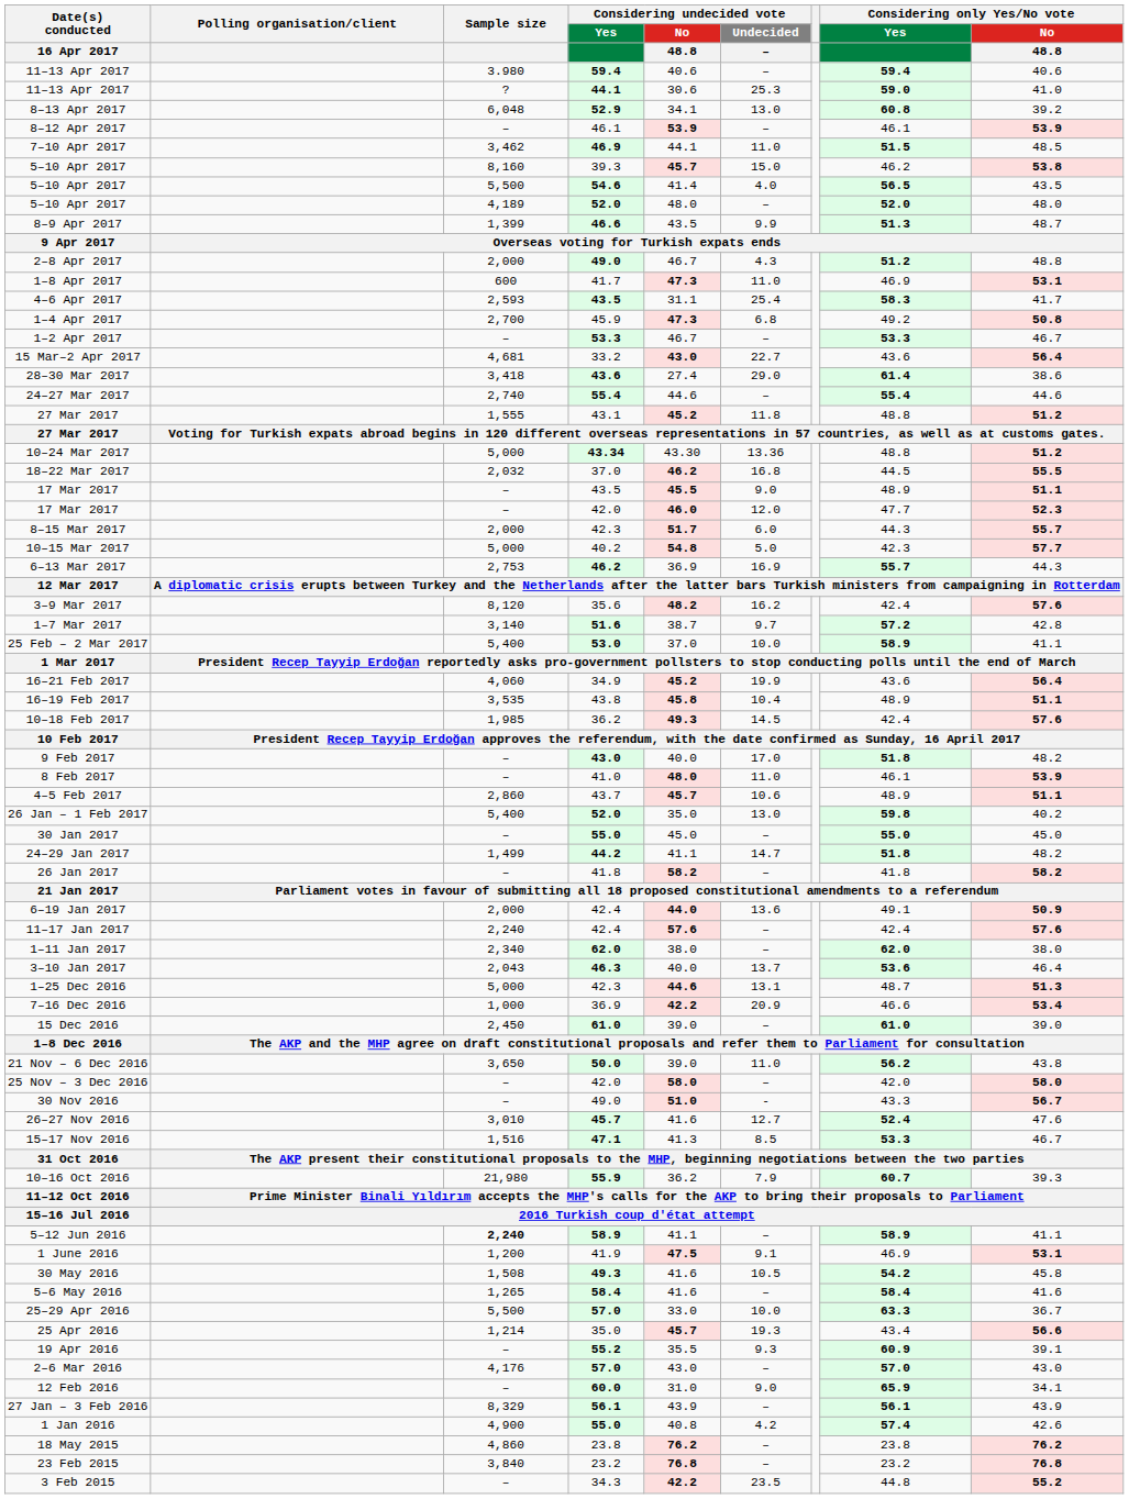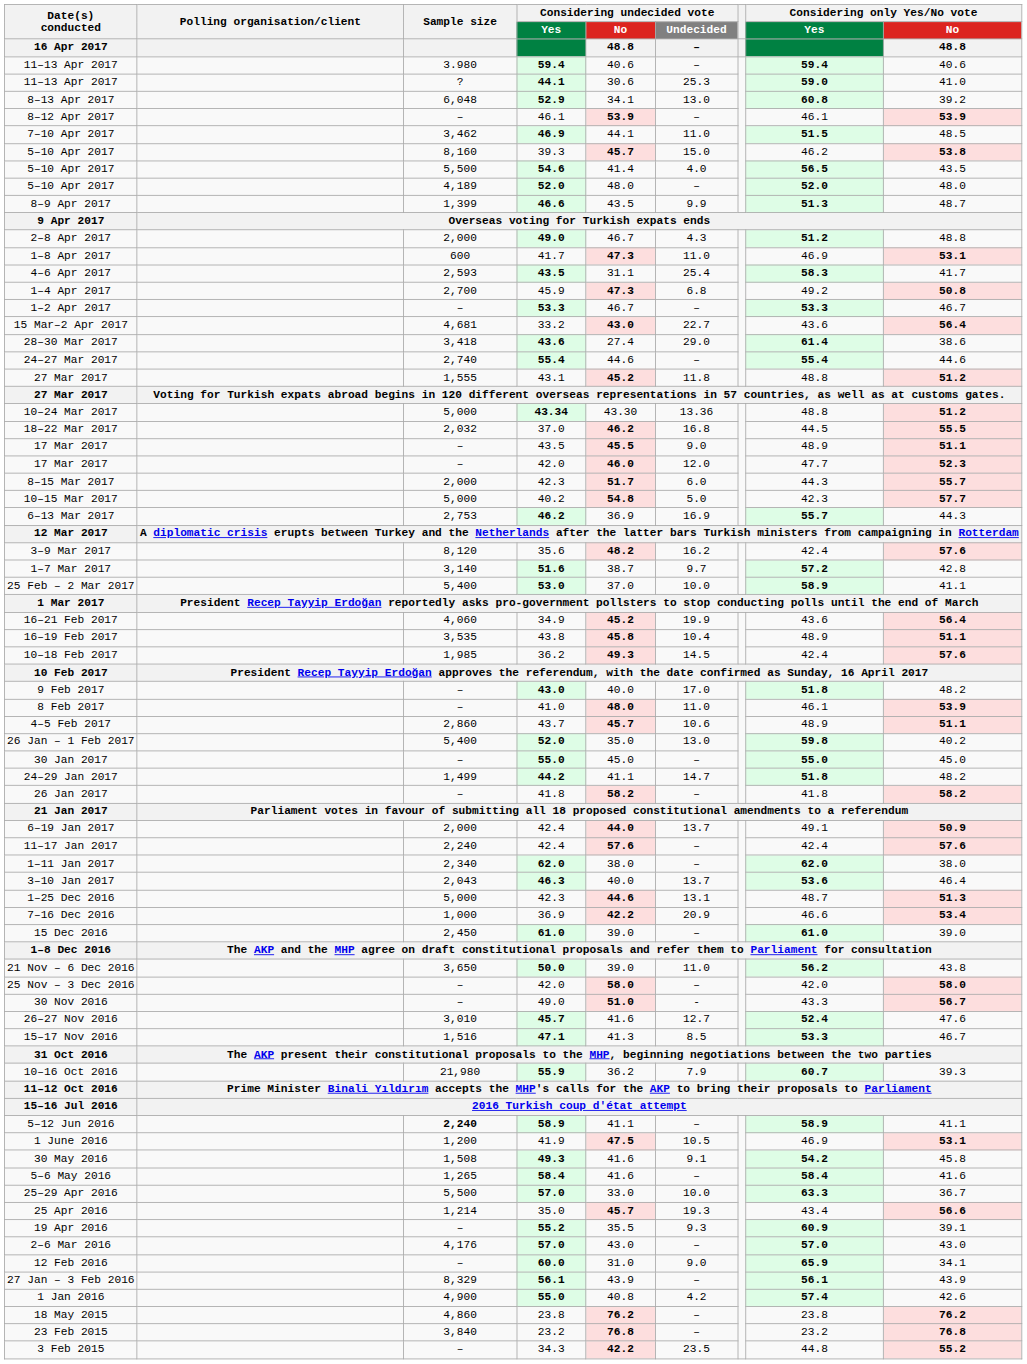 <table class="wikitable sortable" style="text-align:center; line-height:14px;">
 <tr>
 <th rowspan=2>Date(s)<br>conducted</th>
 <th rowspan=2>Polling organisation/client</th>
 <th class="unsortable" rowspan=2>Sample size</th>
 <th colspan=3>Considering undecided vote</th>
 <th class="unsortable" rowspan=2></th>
 <th colspan=2>Considering only Yes/No vote</th>
 </tr>
 <tr>
 <th class="unsortable" style="background: rgb(0, 129, 66); color: white;">Yes</th>
 <th class="unsortable" style="background: rgb(220, 36, 31); color: white;">No</th>
 <th class="unsortable" style="background: gray; width: 90px; color: white;">Undecided</th>
 <th class="unsortable" style="background: rgb(0, 129, 66); color: white;">Yes</th>
 <th class="unsortable" style="background: rgb(220, 36, 31); color: white;">No</th>
 </tr>
 <tr>
 <th class="unsortable">16 Apr 2017</th>
 <th class="unsortable"></th>
 <th class="unsortable"></th>
 <th class="unsortable" style="background: rgb(0, 129, 66);"><strong></strong></th>
 <th class="unsortable">48.8</th>
 <th class="unsortable">–</th>
 <th class="unsortable"></th>
 <th class="unsortable" style="background: rgb(0, 129, 66);"><strong></strong></th>
 <th class="unsortable">48.8</th>
 </tr>
 <tr>
 <td>11–13 Apr 2017</td>
 <td></td>
 <td>3.980</td>
 <td style="background: #DEFDE6;"><strong>59.4</strong></td>
 <td>40.6</td>
 <td>–</td>
 <td rowspan=9></td>
 <td style="background: #DEFDE6;"><strong>59.4</strong></td>
 <td>40.6</td>
 </tr>
 <tr>
 <td>11–13 Apr 2017</td>
 <td></td>
 <td>?</td>
 <td style="background: #DEFDE6;"><strong>44.1</strong></td>
 <td>30.6</td>
 <td>25.3</td>
 <td style="background: #DEFDE6;"><strong>59.0</strong></td>
 <td>41.0</td>
 </tr>
 <tr>
 <td>8–13 Apr 2017</td>
 <td></td>
 <td>6,048</td>
 <td style="background: #DEFDE6;"><strong>52.9</strong></td>
 <td>34.1</td>
 <td>13.0</td>
 <td style="background: #DEFDE6;"><strong>60.8</strong></td>
 <td>39.2</td>
 </tr>
 <tr>
 <td>8–12 Apr 2017</td>
 <td></td>
 <td>–</td>
 <td>46.1</td>
 <td style="background: #FDDEDE;"><strong>53.9</strong></td>
 <td>–</td>
 <td>46.1</td>
 <td style="background: #FDDEDE;"><strong>53.9</strong></td>
 </tr>
 <tr>
 <td>7–10 Apr 2017</td>
 <td></td>
 <td>3,462</td>
 <td style="background: #DEFDE6;"><strong>46.9</strong></td>
 <td>44.1</td>
 <td>11.0</td>
 <td style="background: #DEFDE6;"><strong>51.5</strong></td>
 <td>48.5</td>
 </tr>
 <tr>
 <td>5–10 Apr 2017</td>
 <td></td>
 <td>8,160</td>
 <td>39.3</td>
 <td style="background: #FDDEDE;"><strong>45.7</strong></td>
 <td>15.0</td>
 <td>46.2</td>
 <td style="background: #FDDEDE;"><strong>53.8</strong></td>
 </tr>
 <tr>
 <td>5–10 Apr 2017</td>
 <td></td>
 <td>5,500</td>
 <td style="background: #DEFDE6;"><strong>54.6</strong></td>
 <td>41.4</td>
 <td>4.0</td>
 <td style="background: #DEFDE6;"><strong>56.5</strong></td>
 <td>43.5</td>
 </tr>
 <tr>
 <td>5–10 Apr 2017</td>
 <td></td>
 <td>4,189</td>
 <td style="background: #DEFDE6;"><strong>52.0</strong></td>
 <td>48.0</td>
 <td>–</td>
 <td style="background: #DEFDE6;"><strong>52.0</strong></td>
 <td>48.0</td>
 </tr>
 <tr>
 <td>8–9 Apr 2017</td>
 <td></td>
 <td>1,399</td>
 <td style="background: #DEFDE6;"><strong>46.6</strong></td>
 <td>43.5</td>
 <td>9.9</td>
 <td style="background: #DEFDE6;"><strong>51.3</strong></td>
 <td>48.7</td>
 </tr>
 <tr>
 <th>9 Apr 2017</th>
 <th colspan=8>Overseas voting for Turkish expats ends</th>
 </tr>
 <tr>
 <td>2–8 Apr 2017</td>
 <td></td>
 <td>2,000</td>
 <td style="background: #DEFDE6;"><strong>49.0</strong></td>
 <td>46.7</td>
 <td>4.3</td>
 <td rowspan=9></td>
 <td style="background: #DEFDE6;"><strong>51.2</strong></td>
 <td>48.8</td>
 </tr>
 <tr>
 <td>1–8 Apr 2017</td>
 <td></td>
 <td>600</td>
 <td>41.7</td>
 <td style="background: #FDDEDE;"><strong>47.3</strong></td>
 <td>11.0</td>
 <td>46.9</td>
 <td style="background: #FDDEDE;"><strong>53.1</strong></td>
 </tr>
 <tr>
 <td>4–6 Apr 2017</td>
 <td></td>
 <td>2,593</td>
 <td style="background: #DEFDE6;"><strong>43.5</strong></td>
 <td>31.1</td>
 <td>25.4</td>
 <td style="background: #DEFDE6;"><strong>58.3</strong></td>
 <td>41.7</td>
 </tr>
 <tr>
 <td>1–4 Apr 2017</td>
 <td></td>
 <td>2,700</td>
 <td>45.9</td>
 <td style="background: #FDDEDE;"><strong>47.3</strong></td>
 <td>6.8</td>
 <td>49.2</td>
 <td style="background: #FDDEDE;"><strong>50.8</strong></td>
 </tr>
 <tr>
 <td>1–2 Apr 2017</td>
 <td></td>
 <td>–</td>
 <td style="background: #DEFDE6;"><strong>53.3</strong></td>
 <td>46.7</td>
 <td>–</td>
 <td style="background: #DEFDE6;"><strong>53.3</strong></td>
 <td>46.7</td>
 </tr>
 <tr>
 <td>15 Mar–2 Apr 2017</td>
 <td></td>
 <td>4,681</td>
 <td>33.2</td>
 <td style="background: #FDDEDE;"><strong>43.0</strong></td>
 <td>22.7</td>
 <td>43.6</td>
 <td style="background: #FDDEDE;"><strong>56.4</strong></td>
 </tr>
 <tr>
 <td>28–30 Mar 2017</td>
 <td></td>
 <td>3,418</td>
 <td style="background: #DEFDE6;"><strong>43.6</strong></td>
 <td>27.4</td>
 <td>29.0</td>
 <td style="background: #DEFDE6;"><strong>61.4</strong></td>
 <td>38.6</td>
 </tr>
 <tr>
 <td>24–27 Mar 2017</td>
 <td></td>
 <td>2,740</td>
 <td style="background: #DEFDE6;"><strong>55.4</strong></td>
 <td>44.6</td>
 <td>–</td>
 <td style="background: #DEFDE6;"><strong>55.4</strong></td>
 <td>44.6</td>
 </tr>
 <tr>
 <td>27 Mar 2017</td>
 <td></td>
 <td>1,555</td>
 <td>43.1</td>
 <td style="background: #FDDEDE;"><strong>45.2</strong></td>
 <td>11.8</td>
 <td>48.8</td>
 <td style="background: #FDDEDE;"><strong>51.2</strong></td>
 </tr>
 <tr>
 <th>27 Mar 2017</th>
 <th colspan=8>Voting for Turkish expats abroad begins in 120 different overseas representations in 57 countries, as well as at customs gates.</th>
 </tr>
 <tr>
 <td>10–24 Mar 2017</td>
 <td> </td>
 <td>5,000</td>
 <td style="background: #DEFDE6;"><strong>43.34</strong></td>
 <td>43.30</td>
 <td>13.36</td>
 <td rowspan=7></td>
 <td>48.8</td>
 <td style="background: #FDDEDE;"><strong>51.2</strong></td>
 </tr>
 <tr>
 <td>18–22 Mar 2017</td>
 <td></td>
 <td>2,032</td>
 <td>37.0</td>
 <td style="background: #FDDEDE;"><strong>46.2</strong></td>
 <td>16.8</td>
 <td>44.5</td>
 <td style="background: #FDDEDE;"><strong>55.5</strong></td>
 </tr>
 <tr>
 <td>17 Mar 2017</td>
 <td></td>
 <td>–</td>
 <td>43.5</td>
 <td style="background: #FDDEDE;"><strong>45.5</strong></td>
 <td>9.0</td>
 <td>48.9</td>
 <td style="background: #FDDEDE;"><strong>51.1</strong></td>
 </tr>
 <tr>
 <td>17 Mar 2017</td>
 <td></td>
 <td>–</td>
 <td>42.0</td>
 <td style="background: #FDDEDE;"><strong>46.0</strong></td>
 <td>12.0</td>
 <td>47.7</td>
 <td style="background: #FDDEDE;"><strong>52.3</strong></td>
 </tr>
 <tr>
 <td>8–15 Mar 2017</td>
 <td></td>
 <td>2,000</td>
 <td>42.3</td>
 <td style="background: #FDDEDE;"><strong>51.7</strong></td>
 <td>6.0</td>
 <td>44.3</td>
 <td style="background: #FDDEDE;"><strong>55.7</strong></td>
 </tr>
 <tr>
 <td>10–15 Mar 2017</td>
 <td></td>
 <td>5,000</td>
 <td>40.2</td>
 <td style="background: #FDDEDE;"><strong>54.8</strong></td>
 <td>5.0</td>
 <td>42.3</td>
 <td style="background: #FDDEDE;"><strong>57.7</strong></td>
 </tr>
 <tr>
 <td>6–13 Mar 2017</td>
 <td></td>
 <td>2,753</td>
 <td style="background: #DEFDE6;"><strong>46.2</strong></td>
 <td>36.9</td>
 <td>16.9</td>
 <td style="background: #DEFDE6;"><strong>55.7</strong></td>
 <td>44.3</td>
 </tr>
 <tr>
 <th>12 Mar 2017</th>
 <th colspan=8>A <a href='#'>diplomatic crisis</a> erupts between Turkey and the <a href='#'>Netherlands</a> after the latter bars Turkish ministers from campaigning in <a href='#'>Rotterdam</a></th>
 </tr>
 <tr>
 <td>3–9 Mar 2017</td>
 <td></td>
 <td>8,120</td>
 <td>35.6</td>
 <td style="background: #FDDEDE;"><strong>48.2</strong></td>
 <td>16.2</td>
 <td rowspan=3></td>
 <td>42.4</td>
 <td style="background: #FDDEDE;"><strong>57.6</strong></td>
 </tr>
 <tr>
 <td>1–7 Mar 2017</td>
 <td></td>
 <td>3,140</td>
 <td style="background: #DEFDE6;"><strong>51.6</strong></td>
 <td>38.7</td>
 <td>9.7</td>
 <td style="background: #DEFDE6;"><strong>57.2</strong></td>
 <td>42.8</td>
 </tr>
 <tr>
 <td>25 Feb – 2 Mar 2017</td>
 <td></td>
 <td>5,400</td>
 <td style="background: #DEFDE6;"><strong>53.0</strong></td>
 <td>37.0</td>
 <td>10.0</td>
 <td style="background: #DEFDE6;"><strong>58.9</strong></td>
 <td>41.1</td>
 </tr>
 <tr>
 <th>1 Mar 2017</th>
 <th colspan=8>President <a href='#'>Recep Tayyip Erdoğan</a> reportedly asks pro-government pollsters to stop conducting polls until the end of March</th>
 </tr>
 <tr>
 <td>16–21 Feb 2017</td>
 <td></td>
 <td>4,060</td>
 <td>34.9</td>
 <td style="background: #FDDEDE;"><strong>45.2</strong></td>
 <td>19.9</td>
 <td rowspan=3></td>
 <td>43.6</td>
 <td style="background: #FDDEDE;"><strong>56.4</strong></td>
 </tr>
 <tr>
 <td>16–19 Feb 2017</td>
 <td></td>
 <td>3,535</td>
 <td>43.8</td>
 <td style="background: #FDDEDE;"><strong>45.8</strong></td>
 <td>10.4</td>
 <td>48.9</td>
 <td style="background: #FDDEDE;"><strong>51.1</strong></td>
 </tr>
 <tr>
 <td>10–18 Feb 2017</td>
 <td></td>
 <td>1,985</td>
 <td>36.2</td>
 <td style="background: #FDDEDE;"><strong>49.3</strong></td>
 <td>14.5</td>
 <td>42.4</td>
 <td style="background: #FDDEDE;"><strong>57.6</strong></td>
 </tr>
 <tr>
 <th>10 Feb 2017</th>
 <th colspan=8>President <a href='#'>Recep Tayyip Erdoğan</a> approves the referendum, with the date confirmed as Sunday, 16 April 2017</th>
 </tr>
 <tr>
 <td>9 Feb 2017</td>
 <td></td>
 <td>–</td>
 <td style="background: #DEFDE6;"><strong>43.0</strong></td>
 <td>40.0</td>
 <td>17.0</td>
 <td rowspan=7></td>
 <td style="background: #DEFDE6;"><strong>51.8</strong></td>
 <td>48.2</td>
 </tr>
 <tr>
 <td>8 Feb 2017</td>
 <td></td>
 <td>–</td>
 <td>41.0</td>
 <td style="background: #FDDEDE;"><strong>48.0</strong></td>
 <td>11.0</td>
 <td>46.1</td>
 <td style="background: #FDDEDE;"><strong>53.9</strong></td>
 </tr>
 <tr>
 <td>4–5 Feb 2017</td>
 <td></td>
 <td>2,860</td>
 <td>43.7</td>
 <td style="background: #FDDEDE;"><strong>45.7</strong></td>
 <td>10.6</td>
 <td>48.9</td>
 <td style="background: #FDDEDE;"><strong>51.1</strong></td>
 </tr>
 <tr>
 <td>26 Jan – 1 Feb 2017</td>
 <td></td>
 <td>5,400</td>
 <td style="background: #DEFDE6;"><strong>52.0</strong></td>
 <td>35.0</td>
 <td>13.0</td>
 <td style="background: #DEFDE6;"><strong>59.8</strong></td>
 <td>40.2</td>
 </tr>
 <tr>
 <td>30 Jan 2017</td>
 <td></td>
 <td>–</td>
 <td style="background: #DEFDE6;"><strong>55.0</strong></td>
 <td>45.0</td>
 <td>–</td>
 <td style="background: #DEFDE6;"><strong>55.0</strong></td>
 <td>45.0</td>
 </tr>
 <tr>
 <td>24–29 Jan 2017</td>
 <td></td>
 <td>1,499</td>
 <td style="background: #DEFDE6;"><strong>44.2</strong></td>
 <td>41.1</td>
 <td>14.7</td>
 <td style="background: #DEFDE6;"><strong>51.8</strong></td>
 <td>48.2</td>
 </tr>
 <tr>
 <td>26 Jan 2017</td>
 <td></td>
 <td>–</td>
 <td>41.8</td>
 <td style="background: #FDDEDE;"><strong>58.2</strong></td>
 <td>–</td>
 <td>41.8</td>
 <td style="background: #FDDEDE;"><strong>58.2</strong></td>
 </tr>
 <tr>
 <th>21 Jan 2017</th>
 <th colspan=8>Parliament votes in favour of submitting all 18 proposed constitutional amendments to a referendum</th>
 </tr>
 <tr>
 <td>6–19 Jan 2017</td>
 <td></td>
 <td>2,000</td>
 <td>42.4</td>
 <td style="background: #FDDEDE;"><strong>44.0</strong></td>
-<td>13.6</td>
+<td>13.7</td>
 <td rowspan=7></td>
 <td>49.1</td>
 <td style="background: #FDDEDE;"><strong>50.9</strong></td>
 </tr>
 <tr>
 <td>11–17 Jan 2017</td>
 <td></td>
 <td>2,240</td>
 <td>42.4</td>
 <td style="background: #FDDEDE;"><strong>57.6</strong></td>
 <td>–</td>
 <td>42.4</td>
 <td style="background: #FDDEDE;"><strong>57.6</strong></td>
 </tr>
 <tr>
 <td>1–11 Jan 2017</td>
 <td></td>
 <td>2,340</td>
 <td style="background: #DEFDE6;"><strong>62.0</strong></td>
 <td>38.0</td>
 <td>–</td>
 <td style="background: #DEFDE6;"><strong>62.0</strong></td>
 <td>38.0</td>
 </tr>
 <tr>
 <td>3–10 Jan 2017</td>
 <td></td>
 <td>2,043</td>
 <td style="background: #DEFDE6;"><strong>46.3</strong></td>
 <td>40.0</td>
 <td>13.7</td>
 <td style="background: #DEFDE6;"><strong>53.6</strong></td>
 <td>46.4</td>
 </tr>
 <tr>
 <td>1–25 Dec 2016</td>
 <td></td>
 <td>5,000</td>
 <td>42.3</td>
 <td style="background: #FDDEDE;"><strong>44.6</strong></td>
 <td>13.1</td>
 <td>48.7</td>
 <td style="background: #FDDEDE;"><strong>51.3</strong></td>
 </tr>
 <tr>
 <td>7–16 Dec 2016</td>
 <td></td>
 <td>1,000</td>
 <td>36.9</td>
 <td style="background: #FDDEDE;"><strong>42.2</strong></td>
 <td>20.9</td>
 <td>46.6</td>
 <td style="background: #FDDEDE;"><strong>53.4</strong></td>
 </tr>
 <tr>
 <td>15 Dec 2016</td>
 <td></td>
 <td>2,450</td>
 <td style="background: #DEFDE6;"><strong>61.0</strong></td>
 <td>39.0</td>
 <td>–</td>
 <td style="background: #DEFDE6;"><strong>61.0</strong></td>
 <td>39.0</td>
 </tr>
 <tr>
 <th>1–8 Dec 2016</th>
 <th colspan=8>The <a href='#'>AKP</a> and the <a href='#'>MHP</a> agree on draft constitutional proposals and refer them to <a href='#'>Parliament</a> for consultation</th>
 </tr>
 <tr>
 <td>21 Nov – 6 Dec 2016</td>
 <td></td>
 <td>3,650</td>
 <td style="background: #DEFDE6;"><strong>50.0</strong></td>
 <td>39.0</td>
 <td>11.0</td>
 <td rowspan=5></td>
 <td style="background: #DEFDE6;"><strong>56.2</strong></td>
 <td>43.8</td>
 </tr>
 <tr>
 <td>25 Nov – 3 Dec 2016</td>
 <td></td>
 <td>–</td>
 <td>42.0</td>
 <td style="background: #FDDEDE;"><strong>58.0</strong></td>
 <td>–</td>
 <td>42.0</td>
 <td style="background: #FDDEDE;"><strong>58.0</strong></td>
 </tr>
 <tr>
 <td>30 Nov 2016</td>
 <td></td>
 <td>–</td>
 <td>49.0</td>
 <td style="background: #FDDEDE;"><strong>51.0</strong></td>
 <td>-</td>
 <td>43.3</td>
 <td style="background: #FDDEDE;"><strong>56.7</strong></td>
 </tr>
 <tr>
 <td>26–27 Nov 2016</td>
 <td></td>
 <td>3,010</td>
 <td style="background: #DEFDE6;"><strong>45.7</strong></td>
 <td>41.6</td>
 <td>12.7</td>
 <td style="background: #DEFDE6;"><strong>52.4</strong></td>
 <td>47.6</td>
 </tr>
 <tr>
 <td data-sort-value="2016-11-15">15–17 Nov 2016</td>
 <td></td>
 <td>1,516</td>
 <td style="background: #DEFDE6;"><strong>47.1</strong></td>
 <td>41.3</td>
 <td>8.5</td>
 <td style="background: #DEFDE6;"><strong>53.3</strong></td>
 <td>46.7</td>
 </tr>
 <tr>
 <th>31 Oct 2016</th>
 <th colspan=8>The <a href='#'>AKP</a> present their constitutional proposals to the <a href='#'>MHP</a>, beginning negotiations between the two parties</th>
 </tr>
 <tr>
 <td data-sort-value="2016-10-16">10–16 Oct 2016</td>
 <td></td>
 <td>21,980</td>
 <td style="background: #DEFDE6;"><strong>55.9</strong></td>
 <td>36.2</td>
 <td>7.9</td>
 <td></td>
 <td style="background: #DEFDE6;"><strong>60.7</strong></td>
 <td>39.3</td>
 </tr>
 <tr>
 <th>11–12 Oct 2016</th>
 <th colspan=8>Prime Minister <a href='#'>Binali Yıldırım</a> accepts the <a href='#'>MHP</a>'s calls for the <a href='#'>AKP</a> to bring their proposals to <a href='#'>Parliament</a></th>
 </tr>
 <tr>
 <th>15–16 Jul 2016</th>
 <th colspan=8><a href='#'>2016 Turkish coup d'état attempt</a></th>
 </tr>
 <tr>
 <td>5–12 Jun 2016</td>
 <td></td>
 <td><strong>2,240</strong></td>
 <td style="background: #DEFDE6;"><strong>58.9</strong></td>
 <td>41.1</td>
 <td>–</td>
 <td rowspan=14></td>
 <td style="background: #DEFDE6;"><strong>58.9</strong></td>
 <td>41.1</td>
 </tr>
 <tr>
 <td>1 June 2016</td>
 <td></td>
 <td>1,200</td>
 <td>41.9</td>
 <td style="background: #FDDEDE;"><strong>47.5</strong></td>
-<td>9.1</td>
+<td>10.5</td>
 <td>46.9</td>
 <td style="background: #FDDEDE;"><strong>53.1</strong></td>
 </tr>
 <tr>
 <td>30 May 2016</td>
 <td></td>
 <td>1,508</td>
 <td style="background: #DEFDE6;"><strong>49.3</strong></td>
 <td>41.6</td>
-<td>10.5</td>
+<td>9.1</td>
 <td style="background: #DEFDE6;"><strong>54.2</strong></td>
 <td>45.8</td>
 </tr>
 <tr>
 <td>5–6 May 2016</td>
 <td></td>
 <td>1,265</td>
 <td style="background: #DEFDE6;"><strong>58.4</strong></td>
 <td>41.6</td>
 <td>–</td>
 <td style="background: #DEFDE6;"><strong>58.4</strong></td>
 <td>41.6</td>
 </tr>
 <tr>
 <td>25–29 Apr 2016</td>
 <td></td>
 <td>5,500</td>
 <td style="background: #DEFDE6;"><strong>57.0</strong></td>
 <td>33.0</td>
 <td>10.0</td>
 <td style="background: #DEFDE6;"><strong>63.3</strong></td>
 <td>36.7</td>
 </tr>
 <tr>
 <td>25 Apr 2016</td>
 <td></td>
 <td>1,214</td>
 <td>35.0</td>
 <td style="background: #FDDEDE;"><strong>45.7</strong></td>
 <td>19.3</td>
 <td>43.4</td>
 <td style="background: #FDDEDE;"><strong>56.6</strong></td>
 </tr>
 <tr>
 <td>19 Apr 2016</td>
 <td></td>
 <td>–</td>
 <td style="background: #DEFDE6;"><strong>55.2</strong></td>
 <td>35.5</td>
 <td>9.3</td>
 <td style="background: #DEFDE6;"><strong>60.9</strong></td>
 <td>39.1</td>
 </tr>
 <tr>
 <td>2–6 Mar 2016</td>
 <td></td>
 <td>4,176</td>
 <td style="background: #DEFDE6;"><strong>57.0</strong></td>
 <td>43.0</td>
 <td>–</td>
 <td style="background: #DEFDE6;"><strong>57.0</strong></td>
 <td>43.0</td>
 </tr>
 <tr>
 <td>12 Feb 2016</td>
 <td></td>
 <td>–</td>
 <td style="background: #DEFDE6;"><strong>60.0</strong></td>
 <td>31.0</td>
 <td>9.0</td>
 <td style="background: #DEFDE6;"><strong>65.9</strong></td>
 <td>34.1</td>
 </tr>
 <tr>
 <td>27 Jan – 3 Feb 2016</td>
 <td></td>
 <td>8,329</td>
 <td style="background: #DEFDE6;"><strong>56.1</strong></td>
 <td>43.9</td>
 <td>–</td>
 <td style="background: #DEFDE6;"><strong>56.1</strong></td>
 <td>43.9</td>
 </tr>
 <tr>
 <td>1 Jan 2016</td>
 <td></td>
 <td>4,900</td>
 <td style="background: #DEFDE6;"><strong>55.0</strong></td>
 <td>40.8</td>
 <td>4.2</td>
 <td style="background: #DEFDE6;"><strong>57.4</strong></td>
 <td>42.6</td>
 </tr>
 <tr>
 <td>18 May 2015</td>
 <td></td>
 <td>4,860</td>
 <td>23.8</td>
 <td style="background: #FDDEDE;"><strong>76.2</strong></td>
 <td>–</td>
 <td>23.8</td>
 <td style="background: #FDDEDE;"><strong>76.2</strong></td>
 </tr>
 <tr>
 <td>23 Feb 2015</td>
 <td></td>
 <td>3,840</td>
 <td>23.2</td>
 <td style="background: #FDDEDE;"><strong>76.8</strong></td>
 <td>–</td>
 <td>23.2</td>
 <td style="background: #FDDEDE;"><strong>76.8</strong></td>
 </tr>
 <tr>
 <td>3 Feb 2015</td>
 <td></td>
 <td>–</td>
 <td>34.3</td>
 <td style="background: #FDDEDE;"><strong>42.2</strong></td>
 <td>23.5</td>
 <td>44.8</td>
 <td style="background: #FDDEDE;"><strong>55.2</strong></td>
 </tr>
 </table>
